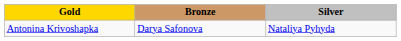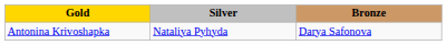 <table class="wikitable" style="text-align:left">
 <tr align="center">
 <td width=200 bgcolor=gold><strong>Gold</strong></td>
+<td width=200 bgcolor=silver><strong>Silver</strong></td>
 <td width=200 bgcolor=CC9966><strong>Bronze</strong></td>
-<td width=200 bgcolor=silver><strong>Silver</strong></td>
 </tr>
 <tr>
 <td><a href='#'>Antonina Krivoshapka</a><br><em></em></td>
+<td><a href='#'>Nataliya Pyhyda</a><br><em></em></td>
 <td><a href='#'>Darya Safonova</a><br><em></em></td>
-<td><a href='#'>Nataliya Pyhyda</a><br><em></em></td>
 </tr>
 </table>
